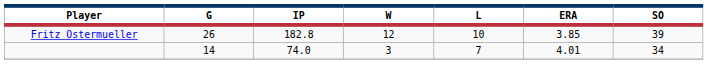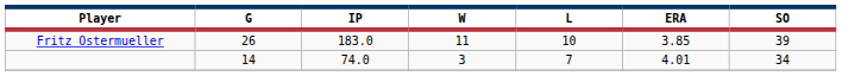 <table class="wikitable sortable">
 <tr>
 <th style="background:#FFFFFF; border-top:#023465 5px solid; border-bottom:#ba313c 5px solid;" width="16%">Player</th>
 <th style="background:#FFFFFF; border-top:#023465 5px solid; border-bottom:#ba313c 5px solid;" width="9%">G</th>
 <th style="background:#FFFFFF; border-top:#023465 5px solid; border-bottom:#ba313c 5px solid;" width="9%">IP</th>
 <th style="background:#FFFFFF; border-top:#023465 5px solid; border-bottom:#ba313c 5px solid;" width="9%">W</th>
 <th style="background:#FFFFFF; border-top:#023465 5px solid; border-bottom:#ba313c 5px solid;" width="9%">L</th>
 <th style="background:#FFFFFF; border-top:#023465 5px solid; border-bottom:#ba313c 5px solid;" width="9%">ERA</th>
 <th style="background:#FFFFFF; border-top:#023465 5px solid; border-bottom:#ba313c 5px solid;" width="9%">SO</th>
 </tr>
 <tr align="center">
 <td><a href='#'>Fritz Ostermueller</a></td>
 <td>26</td>
-<td>182.8</td>
-<td>12</td>
+<td>183.0</td>
+<td>11</td>
 <td>10</td>
 <td>3.85</td>
 <td>39</td>
 </tr>
 <tr align="center">
 <td></td>
 <td>14</td>
 <td>74.0</td>
 <td>3</td>
 <td>7</td>
 <td>4.01</td>
 <td>34</td>
 </tr>
 <tr align="center">
 </tr>
 </table>
